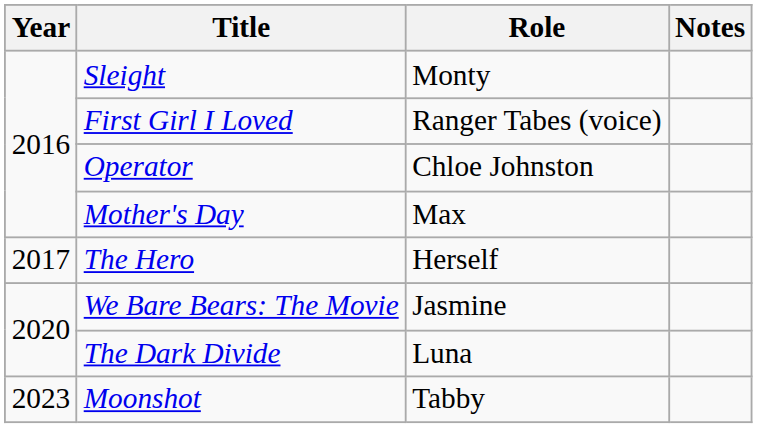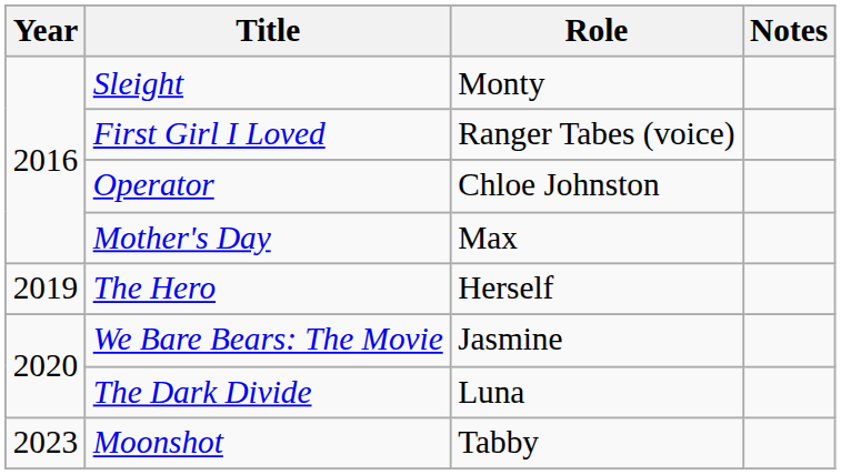 <table class="wikitable">
 <tr>
 <th>Year</th>
 <th>Title</th>
 <th>Role</th>
 <th>Notes</th>
 </tr>
 <tr>
 <td rowspan="4">2016</td>
 <td><em><a href='#'>Sleight</a></em></td>
 <td>Monty</td>
 <td></td>
 </tr>
 <tr>
 <td><em><a href='#'>First Girl I Loved</a></em></td>
 <td>Ranger Tabes (voice)</td>
 <td></td>
 </tr>
 <tr>
 <td><em><a href='#'>Operator</a></em></td>
 <td>Chloe Johnston</td>
 <td></td>
 </tr>
 <tr>
 <td><em><a href='#'>Mother's Day</a></em></td>
 <td>Max</td>
 <td></td>
 </tr>
 <tr>
-<td>2017</td>
+<td>2019</td>
 <td><em><a href='#'>The Hero</a></em></td>
 <td>Herself</td>
 <td></td>
 </tr>
 <tr>
 <td rowspan="2">2020</td>
 <td><em><a href='#'>We Bare Bears: The Movie</a></em></td>
 <td>Jasmine</td>
 <td></td>
 </tr>
 <tr>
 <td><em><a href='#'>The Dark Divide</a></em></td>
 <td>Luna</td>
 <td></td>
 </tr>
 <tr>
 <td>2023</td>
 <td><em><a href='#'>Moonshot</a></em></td>
 <td>Tabby</td>
 <td></td>
 </tr>
 </table>
